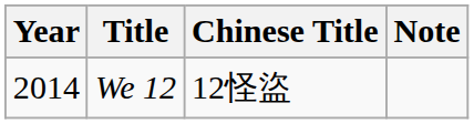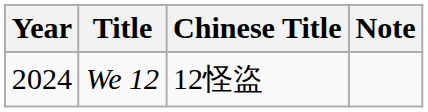 <table class="wikitable plainrowheaders">
 <tr>
 <th scope="col">Year</th>
 <th scope="col">Title</th>
 <th>Chinese Title</th>
 <th scope="col">Note</th>
 </tr>
 <tr>
-<td>2014</td>
+<td>2024</td>
 <td><em>We 12</em></td>
 <td>12怪盜</td>
 <td></td>
 </tr>
 </table>
